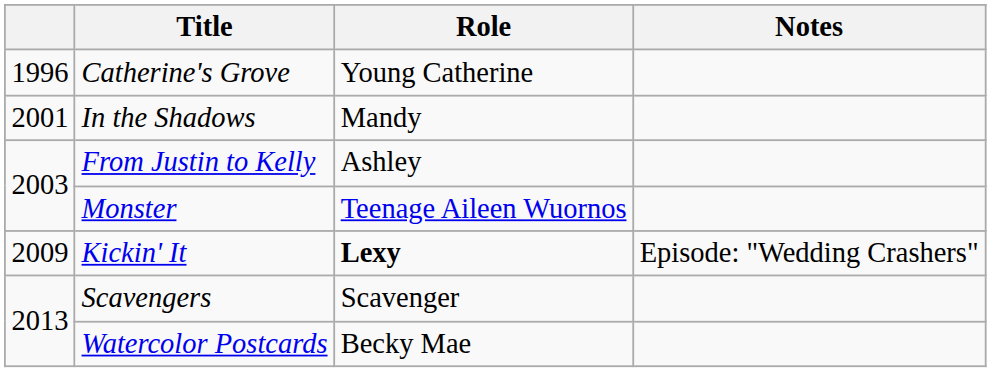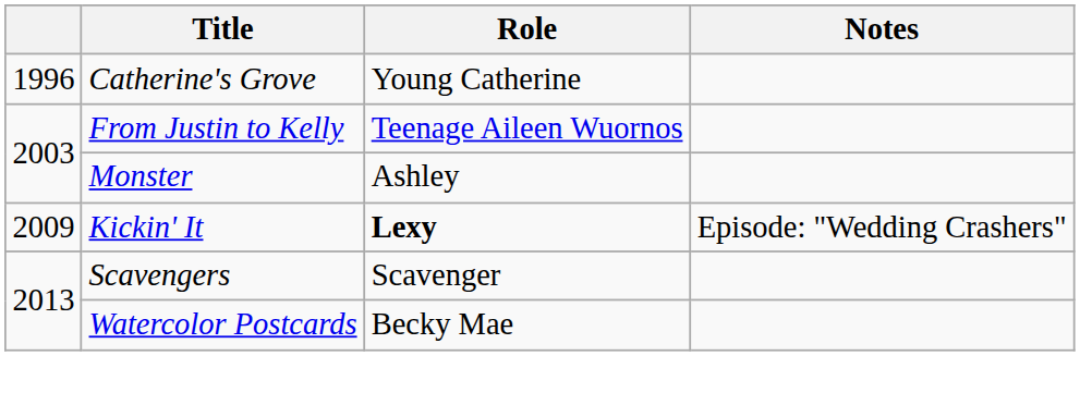 <table class=wikitable>
 <tr>
 <th></th>
 <th>Title</th>
 <th>Role</th>
 <th>Notes</th>
 </tr>
 <tr>
 <td>1996</td>
 <td><em>Catherine's Grove</em></td>
 <td>Young Catherine</td>
 <td></td>
 </tr>
 <tr>
-<td>2001</td>
-<td><em>In the Shadows</em></td>
-<td>Mandy</td>
-<td></td>
-</tr>
-<tr>
 <td rowspan=2>2003</td>
 <td><em><a href='#'>From Justin to Kelly</a></em></td>
-<td>Ashley</td>
+<td><a href='#'>Teenage Aileen Wuornos</a></td>
 <td></td>
 </tr>
 <tr>
 <td><em><a href='#'>Monster</a></em></td>
-<td><a href='#'>Teenage Aileen Wuornos</a></td>
+<td>Ashley</td>
 <td></td>
 </tr>
 <tr>
 <td>2009</td>
 <td><em><a href='#'>Kickin' It</a></em></td>
 <td><strong>Lexy</strong></td>
 <td>Episode: "Wedding Crashers"</td>
 </tr>
 <tr>
 <td rowspan=2>2013</td>
 <td><em>Scavengers</em></td>
 <td>Scavenger</td>
 <td></td>
 </tr>
 <tr>
 <td><em><a href='#'>Watercolor Postcards</a></em></td>
 <td>Becky Mae</td>
 <td></td>
 </tr>
 </table>
